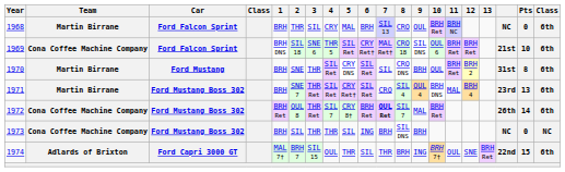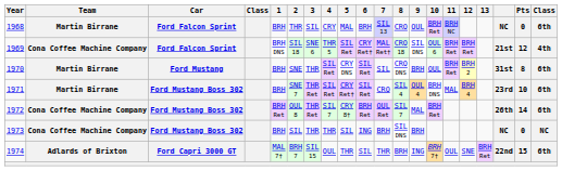 <table class="wikitable" style="text-align:center; font-size:85%">
 <tr>
 <th>Year</th>
 <th>Team</th>
 <th>Car</th>
 <th>Class</th>
 <th>1</th>
 <th>2</th>
 <th>3</th>
 <th>4</th>
 <th>5</th>
 <th>6</th>
 <th>7</th>
 <th>8</th>
 <th>9</th>
 <th>10</th>
 <th>11</th>
 <th>12</th>
 <th>13</th>
 <th></th>
 <th>Pts</th>
 <th>Class</th>
 </tr>
 <tr>
 <td><a href='#'>1968</a></td>
 <th>Martin Birrane</th>
 <th><a href='#'>Ford Falcon Sprint</a></th>
 <th><span></span></th>
 <td><a href='#'>BRH</a></td>
 <td><a href='#'>THR</a></td>
 <td><a href='#'>SIL</a></td>
 <td><a href='#'>CRY</a></td>
 <td><a href='#'>MAL</a></td>
 <td><a href='#'>BRH</a></td>
 <td style="background:#CFCFFF;"><a href='#'>SIL</a><br><small>13</small></td>
 <td><a href='#'>CRO</a></td>
 <td><a href='#'>OUL</a></td>
 <td style="background:#EFCFFF;"><a href='#'>BRH</a><br><small>Ret</small></td>
 <td style="background:#CFCFFF;"><a href='#'>BRH</a><br><small>NC</small></td>
 <td></td>
 <td></td>
 <th>NC</th>
 <th>0</th>
 <th>6th</th>
 </tr>
 <tr>
 <td><a href='#'>1969</a></td>
 <th>Cona Coffee Machine Company</th>
 <th><a href='#'>Ford Falcon Sprint</a></th>
 <th><span></span></th>
 <td style="background:#FFFFFF;"><a href='#'>BRH</a><br><small>DNS</small></td>
 <td style="background:#DFFFDF;"><a href='#'>SIL</a><br><small>18</small></td>
 <td style="background:#DFFFDF;"><a href='#'>SNE</a><br><small>6</small></td>
 <td style="background:#DFFFDF;"><a href='#'>THR</a><br><small>5</small></td>
 <td style="background:#EFCFFF;"><a href='#'>SIL</a><br><small>Ret</small></td>
 <td style="background:#EFCFFF;"><a href='#'>CRY</a><br><small>Ret†</small></td>
 <td style="background:#EFCFFF;"><a href='#'>MAL</a><br><small>Ret†</small></td>
 <td style="background:#DFFFDF;"><a href='#'>CRO</a><br><small>18</small></td>
 <td style="background:#FFFFFF;"><a href='#'>SIL</a><br><small>DNS</small></td>
 <td style="background:#DFFFDF;"><a href='#'>OUL</a><br><small>6</small></td>
 <td style="background:#EFCFFF;"><a href='#'>BRH</a><br><small>Ret</small></td>
 <td style="background:#EFCFFF;"><a href='#'>BRH</a><br><small>Ret</small></td>
 <td></td>
 <th>21st</th>
-<th>10</th>
-<th>6th</th>
+<th>12</th>
+<th>4th</th>
 </tr>
 <tr>
 <td><a href='#'>1970</a></td>
 <th>Martin Birrane</th>
 <th><a href='#'>Ford Mustang</a></th>
 <th><span></span></th>
 <td><a href='#'>BRH</a></td>
 <td><a href='#'>SNE</a></td>
 <td><a href='#'>THR</a></td>
 <td style="background:#EFCFFF;"><a href='#'>SIL</a><br><small>Ret</small></td>
 <td style="background:#FFFFFF;"><a href='#'>CRY</a><br><small>DNS</small></td>
 <td style="background:#EFCFFF;"><a href='#'>SIL</a><br><small>Ret</small></td>
 <td><a href='#'>SIL</a></td>
 <td style="background:#FFFFFF;"><a href='#'>CRO</a><br><small>DNS</small></td>
 <td><a href='#'>BRH</a></td>
 <td><a href='#'>OUL</a></td>
 <td style="background:#EFCFFF;"><a href='#'>BRH</a><br><small>Ret</small></td>
 <td style="background:#FFFFBF;"><a href='#'>BRH</a><br><small>2</small></td>
 <td></td>
 <th>31st</th>
 <th>8</th>
 <th>6th</th>
 </tr>
 <tr>
 <td><a href='#'>1971</a></td>
 <th>Martin Birrane</th>
 <th><a href='#'>Ford Mustang Boss 302</a></th>
 <th><span></span></th>
 <td><a href='#'>BRH</a></td>
 <td style="background:#DFFFDF;"><a href='#'>SNE</a><br><small>7</small></td>
 <td style="background:#EFCFFF;"><a href='#'>THR</a><br><small>Ret</small></td>
 <td style="background:#EFCFFF;"><a href='#'>SIL</a><br><small>Ret</small></td>
 <td style="background:#EFCFFF;"><a href='#'>CRY</a><br><small>Ret†</small></td>
 <td style="background:#EFCFFF;"><a href='#'>SIL</a><br><small>Ret</small></td>
 <td><a href='#'>CRO</a></td>
 <td style="background:#DFFFDF;"><a href='#'>SIL</a><br><small>4</small></td>
 <td style="background:#FFDF9F;"><a href='#'>OUL</a><br><small>4</small></td>
 <td style="background:#FFFFFF;"><a href='#'>BRH</a><br><small>DNS</small></td>
 <td><a href='#'>MAL</a></td>
 <td style="background:#FFDF9F;"><a href='#'>BRH</a><br><small>4</small></td>
 <td></td>
 <th>23rd</th>
-<th>13</th>
+<th>10</th>
 <th>6th</th>
 </tr>
 <tr>
 <td><a href='#'>1972</a></td>
 <th>Cona Coffee Machine Company</th>
 <th><a href='#'>Ford Mustang Boss 302</a></th>
 <th><span></span></th>
 <td style="background:#EFCFFF;"><a href='#'>BRH</a><br><small>Ret</small></td>
 <td style="background:#DFFFDF;"><a href='#'>OUL</a><br><small>8</small></td>
 <td style="background:#EFCFFF;"><a href='#'>THR</a><br><small>Ret</small></td>
 <td style="background:#DFFFDF;"><a href='#'>SIL</a><br><small>7</small></td>
 <td style="background:#DFFFDF;"><a href='#'>CRY</a><br><small>8†</small></td>
 <td style="background:#EFCFFF;"><a href='#'>BRH</a><br><small>Ret</small></td>
-<td style="background:#EFCFFF;"><strong><a href='#'>OUL</a><br><small>Ret</small></strong></td>
+<td style="background:#EFCFFF;"><a href='#'>OUL</a><br><small>Ret</small></td>
 <td style="background:#DFFFDF;"><a href='#'>SIL</a><br><small>7</small></td>
 <td><a href='#'>MAL</a></td>
 <td style="background:#EFCFFF;"><a href='#'>BRH</a><br><small>Ret</small></td>
 <td></td>
 <td></td>
 <td></td>
 <th>26th</th>
 <th>14</th>
 <th>6th</th>
 </tr>
 <tr>
 <td><a href='#'>1973</a></td>
 <th>Cona Coffee Machine Company</th>
 <th><a href='#'>Ford Mustang Boss 302</a></th>
 <th><span></span></th>
 <td><a href='#'>BRH</a></td>
 <td><a href='#'>SIL</a></td>
 <td><a href='#'>THR</a></td>
 <td><a href='#'>THR</a></td>
 <td><a href='#'>SIL</a></td>
 <td><a href='#'>ING</a></td>
 <td><a href='#'>BRH</a></td>
 <td style="background:#FFFFFF;"><a href='#'>SIL</a><br><small>DNS</small></td>
 <td><a href='#'>BRH</a></td>
 <td></td>
 <td></td>
 <td></td>
 <td></td>
 <th>NC</th>
 <th>0</th>
 <th>NC</th>
 </tr>
 <tr>
 <td><a href='#'>1974</a></td>
 <th>Adlards of Brixton</th>
 <th><a href='#'>Ford Capri 3000 GT</a></th>
 <th><span></span></th>
 <td style="background:#DFFFDF;"><a href='#'>MAL</a><br><small>7†</small></td>
 <td style="background:#DFFFDF;"><a href='#'>BRH</a><br><small>7</small></td>
 <td style="background:#DFFFDF;"><a href='#'>SIL</a><br><small>15</small></td>
 <td><a href='#'>OUL</a></td>
 <td><a href='#'>THR</a></td>
 <td><a href='#'>SIL</a></td>
 <td><a href='#'>THR</a></td>
 <td><a href='#'>BRH</a></td>
 <td><a href='#'>ING</a></td>
 <td style="background:#FFDF9F;"><em><a href='#'>BRH</a></em><br><small>7†</small></td>
 <td><a href='#'>OUL</a></td>
 <td><a href='#'>SNE</a></td>
 <td style="background:#EFCFFF;"><a href='#'>BRH</a><br><small>Ret</small></td>
 <th>22nd</th>
 <th>15</th>
 <th>6th</th>
 </tr>
 <tr>
 <th colspan="20"></th>
 </tr>
 </table>
